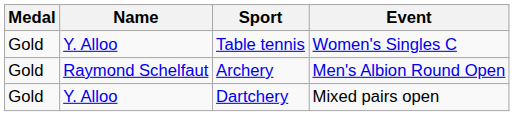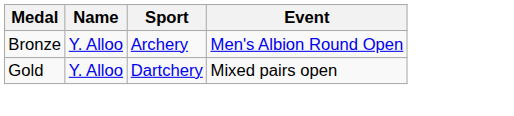 <table class="wikitable sortable">
 <tr>
 <th>Medal</th>
 <th>Name</th>
 <th>Sport</th>
 <th>Event</th>
 </tr>
 <tr>
-<td> Gold</td>
+<td> Bronze</td>
 <td><a href='#'>Y. Alloo</a></td>
-<td><a href='#'>Table tennis</a></td>
-<td><a href='#'>Women's Singles C</a></td>
-</tr>
-<tr>
-<td> Gold</td>
-<td><a href='#'>Raymond Schelfaut</a></td>
 <td><a href='#'>Archery</a></td>
 <td><a href='#'>Men's Albion Round Open</a></td>
 </tr>
 <tr>
 <td> Gold</td>
 <td><a href='#'>Y. Alloo</a></td>
 <td><a href='#'>Dartchery</a></td>
 <td>Mixed pairs open</td>
 </tr>
 </table>
